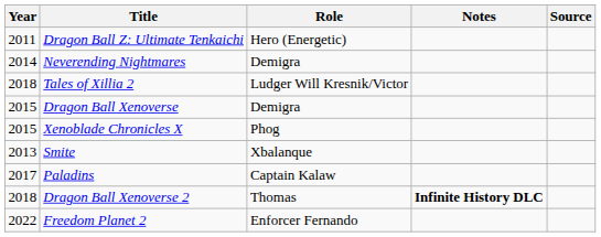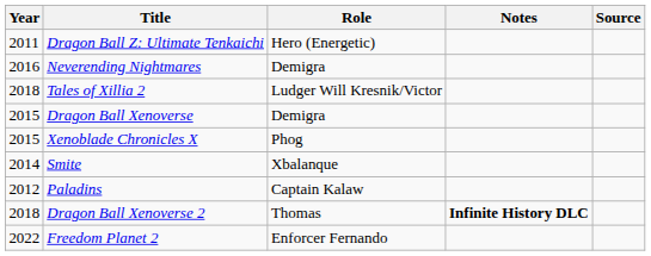 <table class="wikitable sortable plainrowheaders">
 <tr>
 <th>Year</th>
 <th>Title</th>
 <th>Role</th>
 <th class="unsortable">Notes</th>
 <th class="unsortable">Source</th>
 </tr>
 <tr>
 <td>2011</td>
 <td><em><a href='#'>Dragon Ball Z: Ultimate Tenkaichi</a></em></td>
 <td>Hero (Energetic)</td>
 <td></td>
 <td></td>
 </tr>
 <tr>
-<td>2014</td>
+<td>2016</td>
 <td><em><a href='#'>Neverending Nightmares</a></em></td>
 <td>Demigra</td>
 <td></td>
 <td></td>
 </tr>
 <tr>
 <td>2018</td>
 <td><em><a href='#'>Tales of Xillia 2</a></em></td>
 <td>Ludger Will Kresnik/Victor</td>
 <td></td>
 <td></td>
 </tr>
 <tr>
 <td>2015</td>
 <td><em><a href='#'>Dragon Ball Xenoverse</a></em></td>
 <td>Demigra</td>
 <td></td>
 <td></td>
 </tr>
 <tr>
 <td>2015</td>
 <td><em><a href='#'>Xenoblade Chronicles X</a></em></td>
 <td>Phog</td>
 <td></td>
 <td></td>
 </tr>
 <tr>
-<td>2013</td>
+<td>2014</td>
 <td><a href='#'><em>Smite</em></a></td>
 <td>Xbalanque</td>
 <td></td>
 <td></td>
 </tr>
 <tr>
-<td>2017</td>
+<td>2012</td>
 <td><a href='#'><em>Paladins</em></a></td>
 <td>Captain Kalaw</td>
 <td></td>
 <td></td>
 </tr>
 <tr>
 <td>2018</td>
 <td><em><a href='#'>Dragon Ball Xenoverse 2</a></em></td>
 <td>Thomas</td>
 <td><strong>Infinite History DLC</strong></td>
 <td></td>
 </tr>
 <tr>
 <td>2022</td>
 <td><em><a href='#'>Freedom Planet 2</a></em></td>
 <td>Enforcer Fernando</td>
 <td></td>
 <td></td>
 </tr>
 </table>
